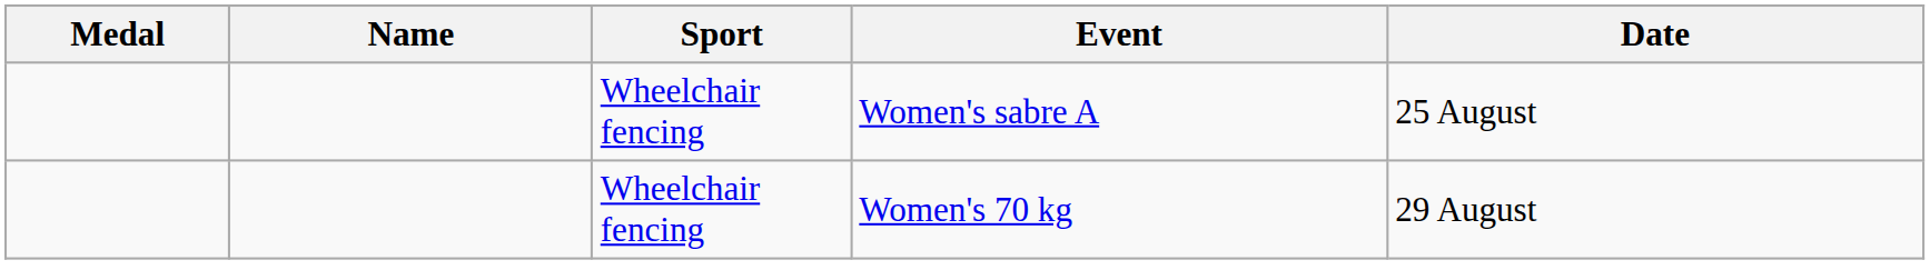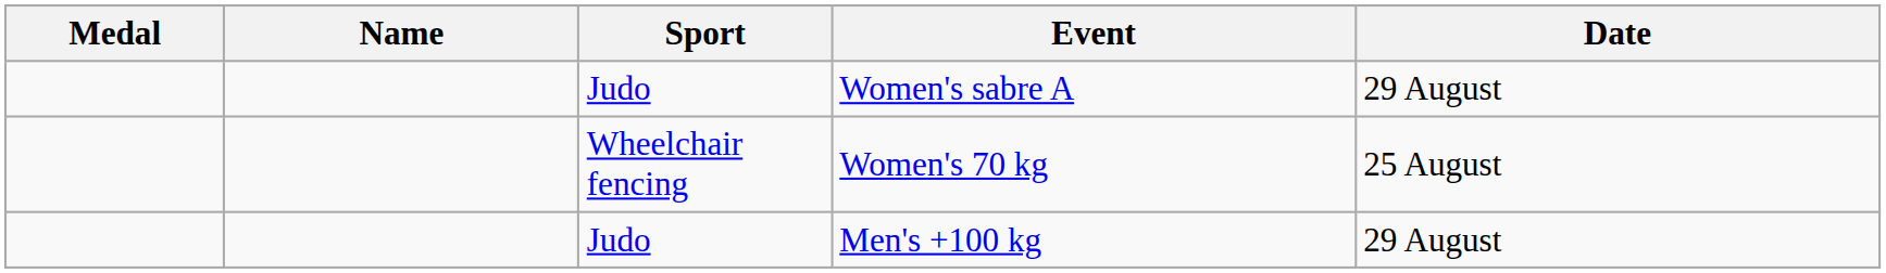 <table class="wikitable sortable" style="font-size:95%">
 <tr>
 <th style="width:6em">Medal</th>
 <th style="width:10em">Name</th>
 <th style="width:7em">Sport</th>
 <th style="width:15em">Event</th>
 <th style="width:15em">Date</th>
 </tr>
 <tr>
 <td></td>
 <td></td>
-<td><a href='#'>Wheelchair fencing</a></td>
+<td><a href='#'>Judo</a></td>
 <td><a href='#'>Women's sabre A</a></td>
-<td>25 August</td>
+<td>29 August</td>
 </tr>
 <tr>
 <td></td>
 <td></td>
 <td><a href='#'>Wheelchair fencing</a></td>
 <td><a href='#'>Women's 70 kg</a></td>
+<td>25 August</td>
+</tr>
+<tr>
+<td></td>
+<td></td>
+<td><a href='#'>Judo</a></td>
+<td><a href='#'>Men's +100 kg</a></td>
 <td>29 August</td>
 </tr>
 </table>
